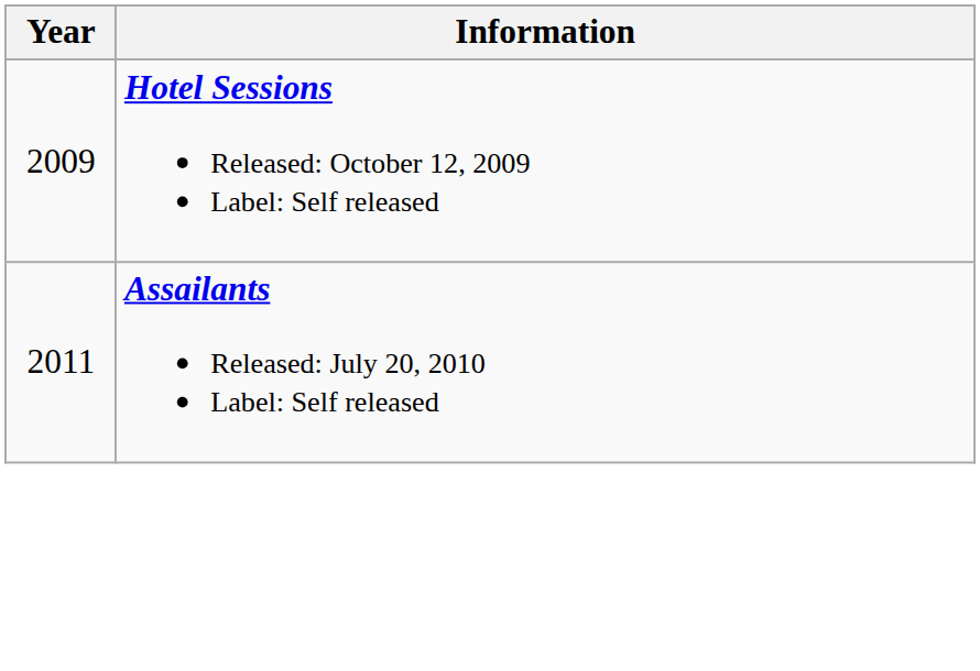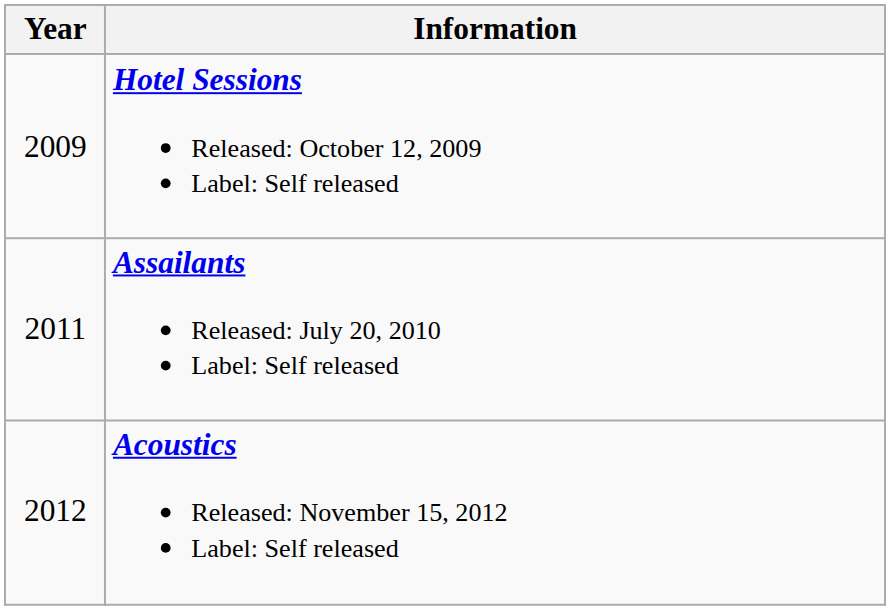 <table class="wikitable">
 <tr>
 <th rowspan="1" width="44">Year</th>
 <th rowspan="1" width="390">Information</th>
 </tr>
 <tr>
 <td align=center width="44">2009</td>
 <td width="390"><strong><em><a href='#'>Hotel Sessions</a></em></strong><br><ul><li><small>Released: October 12, 2009</small></li><li><small>Label: Self released</small></li></ul></td>
 </tr>
 <tr>
 <td align=center width="44">2011</td>
 <td width="390"><strong><em><a href='#'>Assailants</a></em></strong><br><ul><li><small>Released: July 20, 2010</small></li><li><small>Label: Self released</small></li></ul></td>
 </tr>
+<tr>
+<td align=center width="44">2012</td>
+<td width="390"><strong><em><a href='#'>Acoustics</a></em></strong><br><ul><li><small>Released: November 15, 2012</small></li><li><small>Label: Self released</small></li></ul></td>
+</tr>
 </table>
